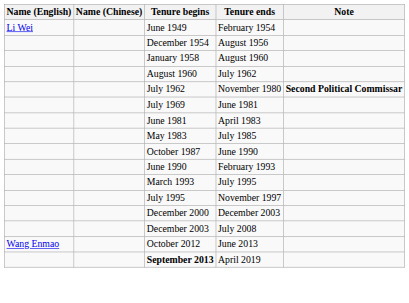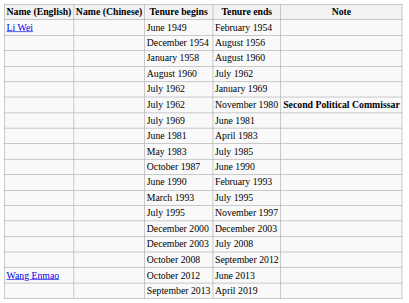 <table class="wikitable">
 <tr>
 <th>Name (English)</th>
 <th>Name (Chinese)</th>
 <th>Tenure begins</th>
 <th>Tenure ends</th>
 <th>Note</th>
 </tr>
 <tr>
 <td><a href='#'>Li Wei</a></td>
 <td></td>
 <td>June 1949</td>
 <td>February 1954</td>
 <td></td>
 </tr>
 <tr>
 <td></td>
 <td></td>
 <td>December 1954</td>
 <td>August 1956</td>
 <td></td>
 </tr>
 <tr>
 <td></td>
 <td></td>
 <td>January 1958</td>
 <td>August 1960</td>
 <td></td>
 </tr>
 <tr>
 <td></td>
 <td></td>
 <td>August 1960</td>
 <td>July 1962</td>
+<td></td>
+</tr>
+<tr>
+<td></td>
+<td></td>
+<td>July 1962</td>
+<td>January 1969</td>
 <td></td>
 </tr>
 <tr>
 <td></td>
 <td></td>
 <td>July 1962</td>
 <td>November 1980</td>
 <td><strong>Second Political Commissar</strong></td>
 </tr>
 <tr>
 <td></td>
 <td></td>
 <td>July 1969</td>
 <td>June 1981</td>
 <td></td>
 </tr>
 <tr>
 <td></td>
 <td></td>
 <td>June 1981</td>
 <td>April 1983</td>
 <td></td>
 </tr>
 <tr>
 <td></td>
 <td></td>
 <td>May 1983</td>
 <td>July 1985</td>
 <td></td>
 </tr>
 <tr>
 <td></td>
 <td></td>
 <td>October 1987</td>
 <td>June 1990</td>
 <td></td>
 </tr>
 <tr>
 <td></td>
 <td></td>
 <td>June 1990</td>
 <td>February 1993</td>
 <td></td>
 </tr>
 <tr>
 <td></td>
 <td></td>
 <td>March 1993</td>
 <td>July 1995</td>
 <td></td>
 </tr>
 <tr>
 <td></td>
 <td></td>
 <td>July 1995</td>
 <td>November 1997</td>
 <td></td>
 </tr>
 <tr>
 <td></td>
 <td></td>
 <td>December 2000</td>
 <td>December 2003</td>
 <td></td>
 </tr>
 <tr>
 <td></td>
 <td></td>
 <td>December 2003</td>
 <td>July 2008</td>
 <td></td>
 </tr>
 <tr>
+<td></td>
+<td></td>
+<td>October 2008</td>
+<td>September 2012</td>
+<td></td>
+</tr>
+<tr>
 <td><a href='#'>Wang Enmao</a></td>
 <td></td>
 <td>October 2012</td>
 <td>June 2013</td>
 <td></td>
 </tr>
 <tr>
 <td></td>
 <td></td>
-<td><strong>September 2013</strong></td>
+<td>September 2013</td>
 <td>April 2019</td>
 <td></td>
 </tr>
 </table>
